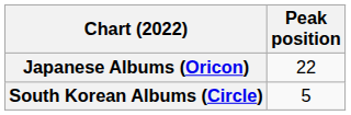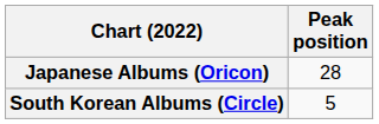 <table class="wikitable plainrowheaders" style="text-align:center">
 <tr>
 <th scope="col">Chart (2022)</th>
 <th scope="col">Peak<br>position</th>
 </tr>
 <tr>
 <th scope="row">Japanese Albums (<a href='#'>Oricon</a>)</th>
-<td>22</td>
+<td>28</td>
 </tr>
 <tr>
 <th scope="row">South Korean Albums (<a href='#'>Circle</a>)</th>
 <td>5</td>
 </tr>
 </table>
